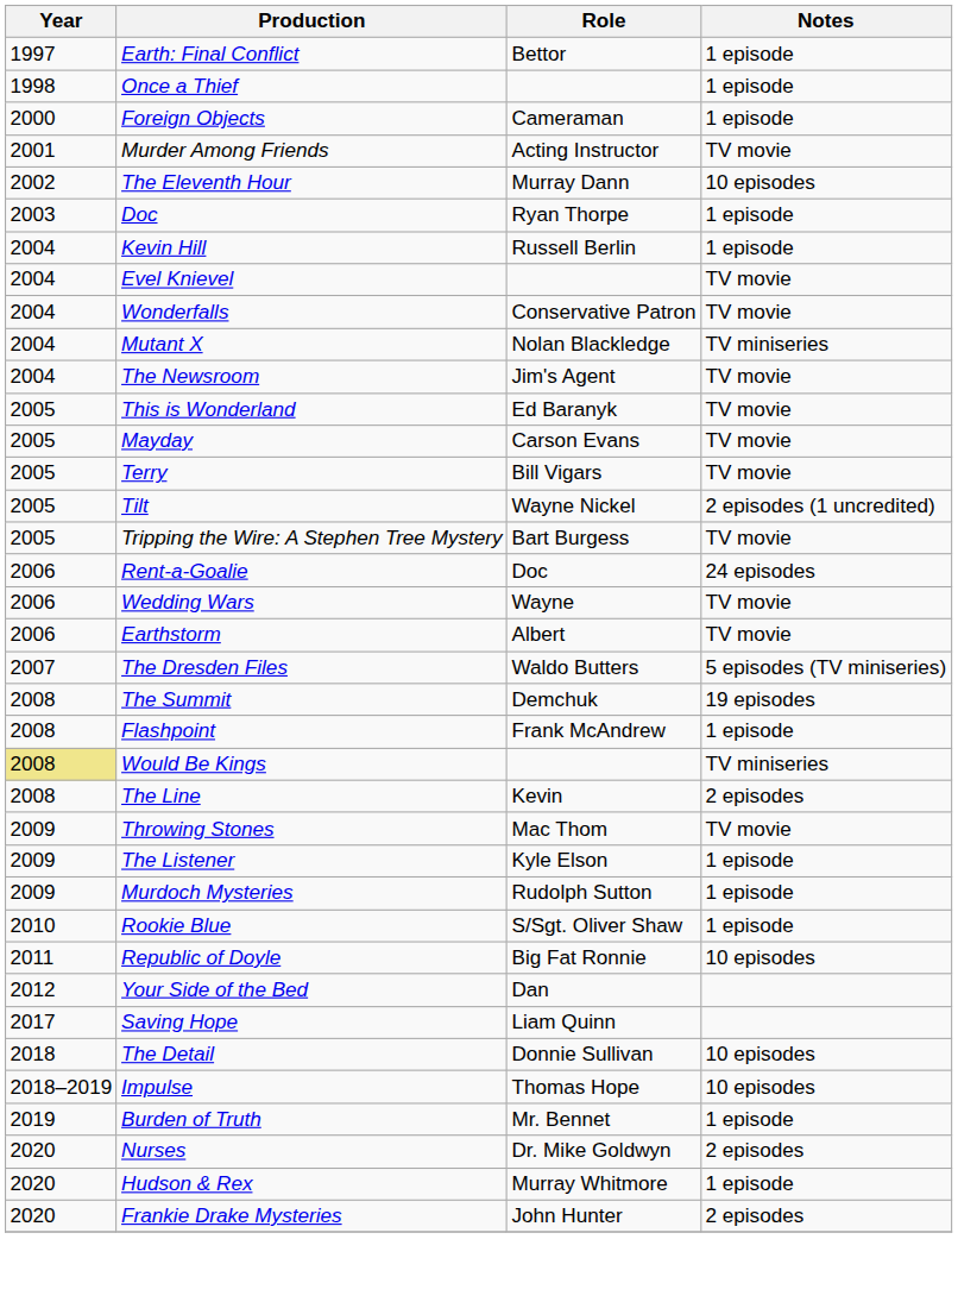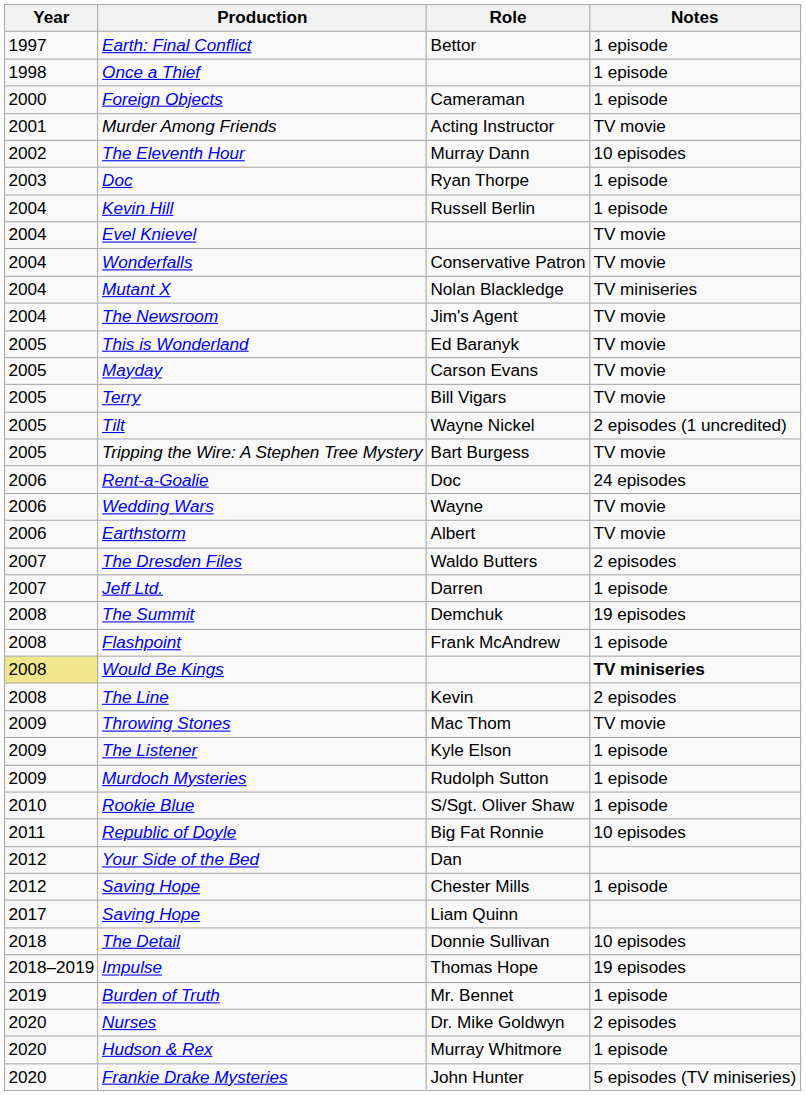 <table class="wikitable sortable">
 <tr>
 <th>Year</th>
 <th>Production</th>
 <th>Role</th>
 <th class="unsortable">Notes</th>
 </tr>
 <tr>
 <td>1997</td>
 <td><em><a href='#'>Earth: Final Conflict</a></em></td>
 <td>Bettor</td>
 <td>1 episode</td>
 </tr>
 <tr>
 <td>1998</td>
 <td><em><a href='#'>Once a Thief</a></em></td>
 <td></td>
 <td>1 episode</td>
 </tr>
 <tr>
 <td>2000</td>
 <td><em><a href='#'>Foreign Objects</a></em></td>
 <td>Cameraman</td>
 <td>1 episode</td>
 </tr>
 <tr>
 <td>2001</td>
 <td><em>Murder Among Friends</em></td>
 <td>Acting Instructor</td>
 <td>TV movie</td>
 </tr>
 <tr>
 <td>2002</td>
 <td data-sort-value="Eleventh Hour, The"><em><a href='#'>The Eleventh Hour</a></em></td>
 <td>Murray Dann</td>
 <td>10 episodes</td>
 </tr>
 <tr>
 <td>2003</td>
 <td><em><a href='#'>Doc</a></em></td>
 <td>Ryan Thorpe</td>
 <td>1 episode</td>
 </tr>
 <tr>
 <td>2004</td>
 <td><em><a href='#'>Kevin Hill</a></em></td>
 <td>Russell Berlin</td>
 <td>1 episode</td>
 </tr>
 <tr>
 <td>2004</td>
 <td><em><a href='#'>Evel Knievel</a></em></td>
 <td></td>
 <td>TV movie</td>
 </tr>
 <tr>
 <td>2004</td>
 <td><em><a href='#'>Wonderfalls</a></em></td>
 <td>Conservative Patron</td>
 <td>TV movie</td>
 </tr>
 <tr>
 <td>2004</td>
 <td><em><a href='#'>Mutant X</a></em></td>
 <td>Nolan Blackledge</td>
 <td>TV miniseries</td>
 </tr>
 <tr>
 <td>2004</td>
 <td data-sort-value="Newsroom, The"><em><a href='#'>The Newsroom</a></em></td>
 <td>Jim's Agent</td>
 <td>TV movie</td>
 </tr>
 <tr>
 <td>2005</td>
 <td><em><a href='#'>This is Wonderland</a></em></td>
 <td>Ed Baranyk</td>
 <td>TV movie</td>
 </tr>
 <tr>
 <td>2005</td>
 <td><em><a href='#'>Mayday</a></em></td>
 <td>Carson Evans</td>
 <td>TV movie</td>
 </tr>
 <tr>
 <td>2005</td>
 <td><em><a href='#'>Terry</a></em></td>
 <td>Bill Vigars</td>
 <td>TV movie</td>
 </tr>
 <tr>
 <td>2005</td>
 <td><em><a href='#'>Tilt</a></em></td>
 <td>Wayne Nickel</td>
 <td>2 episodes (1 uncredited)</td>
 </tr>
 <tr>
 <td>2005</td>
 <td><em>Tripping the Wire: A Stephen Tree Mystery</em></td>
 <td>Bart Burgess</td>
 <td>TV movie</td>
 </tr>
 <tr>
 <td>2006</td>
 <td><em><a href='#'>Rent-a-Goalie</a></em></td>
 <td>Doc</td>
 <td>24 episodes</td>
 </tr>
 <tr>
 <td>2006</td>
 <td><em><a href='#'>Wedding Wars</a></em></td>
 <td>Wayne</td>
 <td>TV movie</td>
 </tr>
 <tr>
 <td>2006</td>
 <td><em><a href='#'>Earthstorm</a></em></td>
 <td>Albert</td>
 <td>TV movie</td>
 </tr>
 <tr>
 <td>2007</td>
 <td data-sort-value="Dresden Files, The"><em><a href='#'>The Dresden Files</a></em></td>
 <td>Waldo Butters</td>
-<td>5 episodes (TV miniseries)</td>
+<td>2 episodes</td>
+</tr>
+<tr>
+<td>2007</td>
+<td><em><a href='#'>Jeff Ltd.</a></em></td>
+<td>Darren</td>
+<td>1 episode</td>
 </tr>
 <tr>
 <td>2008</td>
 <td data-sort-value="Summit, The"><em><a href='#'>The Summit</a></em></td>
 <td>Demchuk</td>
 <td>19 episodes</td>
 </tr>
 <tr>
 <td>2008</td>
 <td><em><a href='#'>Flashpoint</a></em></td>
 <td>Frank McAndrew</td>
 <td>1 episode</td>
 </tr>
 <tr>
 <td style="background: khaki;">2008</td>
 <td><em><a href='#'>Would Be Kings</a></em></td>
 <td></td>
-<td>TV miniseries</td>
+<td><strong>TV miniseries</strong></td>
 </tr>
 <tr>
 <td>2008</td>
 <td data-sort-value="Line, The"><em><a href='#'>The Line</a></em></td>
 <td>Kevin</td>
 <td>2 episodes</td>
 </tr>
 <tr>
 <td>2009</td>
 <td><em><a href='#'>Throwing Stones</a></em></td>
 <td>Mac Thom</td>
 <td>TV movie</td>
 </tr>
 <tr>
 <td>2009</td>
 <td data-sort-value="Listener, The"><em><a href='#'>The Listener</a></em></td>
 <td>Kyle Elson</td>
 <td>1 episode</td>
 </tr>
 <tr>
 <td>2009</td>
 <td><em><a href='#'>Murdoch Mysteries</a></em></td>
 <td>Rudolph Sutton</td>
 <td>1 episode</td>
 </tr>
 <tr>
 <td>2010</td>
 <td><em><a href='#'>Rookie Blue</a></em></td>
 <td>S/Sgt. Oliver Shaw</td>
 <td>1 episode</td>
 </tr>
 <tr>
 <td>2011</td>
 <td><em><a href='#'>Republic of Doyle</a></em></td>
 <td>Big Fat Ronnie</td>
 <td>10 episodes</td>
 </tr>
 <tr>
 <td>2012</td>
 <td><em><a href='#'>Your Side of the Bed</a></em></td>
 <td>Dan</td>
 <td></td>
 </tr>
 <tr>
+<td>2012</td>
+<td><em><a href='#'>Saving Hope</a></em></td>
+<td>Chester Mills</td>
+<td>1 episode</td>
+</tr>
+<tr>
 <td>2017</td>
 <td><em><a href='#'>Saving Hope</a></em></td>
 <td>Liam Quinn</td>
 <td></td>
 </tr>
 <tr>
 <td>2018</td>
 <td data-sort-value="Detail, The"><em><a href='#'>The Detail</a></em></td>
 <td>Donnie Sullivan</td>
 <td>10 episodes</td>
 </tr>
 <tr>
 <td>2018–2019</td>
 <td><em><a href='#'>Impulse</a></em></td>
 <td>Thomas Hope</td>
-<td>10 episodes</td>
+<td>19 episodes</td>
 </tr>
 <tr>
 <td>2019</td>
 <td><em><a href='#'>Burden of Truth</a></em></td>
 <td>Mr. Bennet</td>
 <td>1 episode</td>
 </tr>
 <tr>
 <td>2020</td>
 <td><a href='#'><em>Nurses</em></a></td>
 <td>Dr. Mike Goldwyn</td>
 <td>2 episodes</td>
 </tr>
 <tr>
 <td>2020</td>
 <td><em><a href='#'>Hudson & Rex</a></em></td>
 <td>Murray Whitmore</td>
 <td>1 episode</td>
 </tr>
 <tr>
 <td>2020</td>
 <td><em><a href='#'>Frankie Drake Mysteries</a></em></td>
 <td>John Hunter</td>
-<td>2 episodes</td>
+<td>5 episodes (TV miniseries)</td>
 </tr>
 <tr>
 </tr>
 </table>
